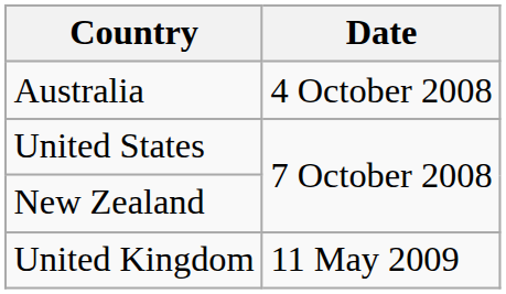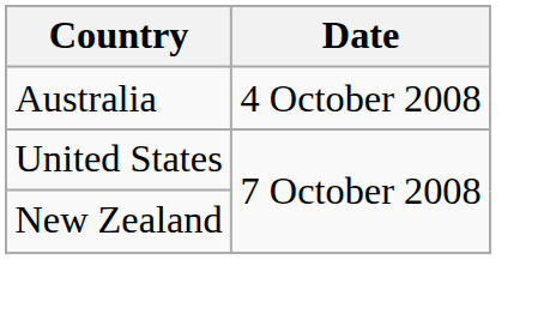 <table class="wikitable">
 <tr>
 <th>Country</th>
 <th>Date</th>
 </tr>
 <tr>
 <td>Australia</td>
 <td>4 October 2008</td>
 </tr>
 <tr>
 <td>United States</td>
 <td rowspan="2">7 October 2008</td>
 </tr>
 <tr>
 <td>New Zealand</td>
 </tr>
-<tr>
-<td>United Kingdom</td>
-<td>11 May 2009</td>
-</tr>
 </table>
